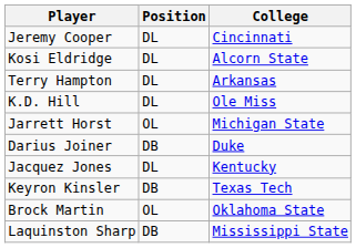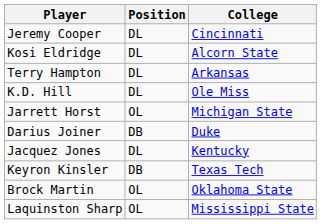 <table class="wikitable">
 <tr>
 <th>Player</th>
 <th>Position</th>
 <th>College</th>
 </tr>
 <tr>
 <td>Jeremy Cooper</td>
 <td>DL</td>
 <td><a href='#'>Cincinnati</a></td>
 </tr>
 <tr>
 <td>Kosi Eldridge</td>
 <td>DL</td>
 <td><a href='#'>Alcorn State</a></td>
 </tr>
 <tr>
 <td>Terry Hampton</td>
 <td>DL</td>
 <td><a href='#'>Arkansas</a></td>
 </tr>
 <tr>
 <td>K.D. Hill</td>
 <td>DL</td>
 <td><a href='#'>Ole Miss</a></td>
 </tr>
 <tr>
 <td>Jarrett Horst</td>
 <td>OL</td>
 <td><a href='#'>Michigan State</a></td>
 </tr>
 <tr>
 <td>Darius Joiner</td>
 <td>DB</td>
 <td><a href='#'>Duke</a></td>
 </tr>
 <tr>
 <td>Jacquez Jones</td>
 <td>DL</td>
 <td><a href='#'>Kentucky</a></td>
 </tr>
 <tr>
 <td>Keyron Kinsler</td>
 <td>DB</td>
 <td><a href='#'>Texas Tech</a></td>
 </tr>
 <tr>
 <td>Brock Martin</td>
 <td>OL</td>
 <td><a href='#'>Oklahoma State</a></td>
 </tr>
 <tr>
 <td>Laquinston Sharp</td>
-<td>DB</td>
+<td>OL</td>
 <td><a href='#'>Mississippi State</a></td>
 </tr>
 </table>
